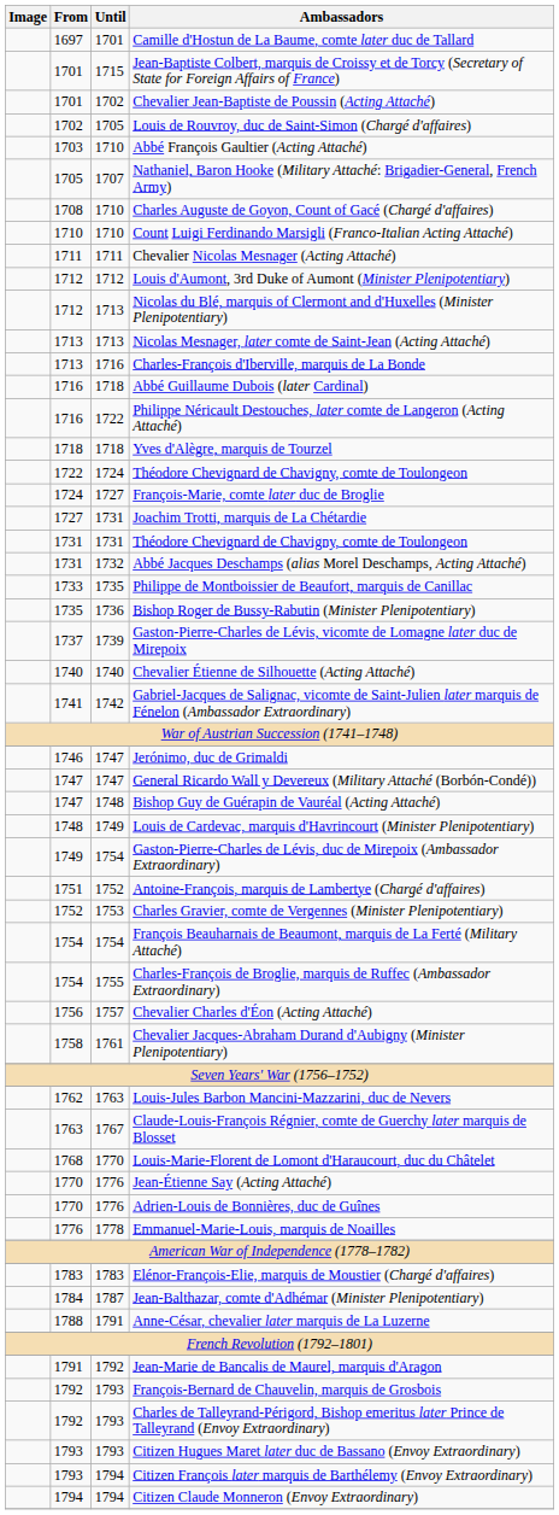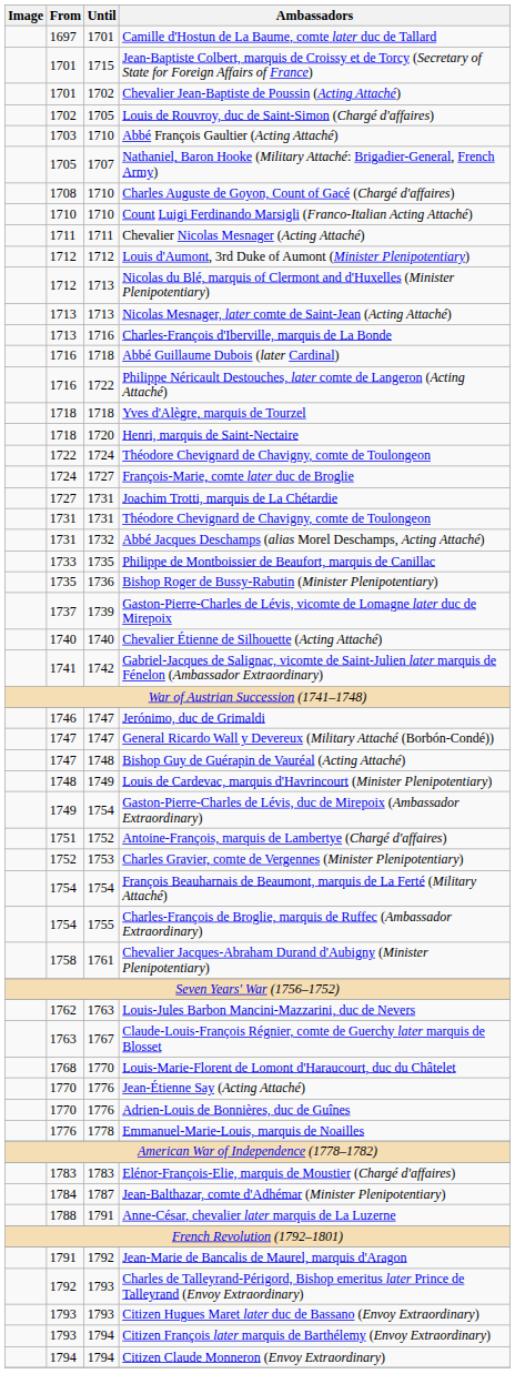 <table class="wikitable centre">
 <tr>
 <th>Image</th>
 <th>From</th>
 <th>Until</th>
 <th>Ambassadors</th>
 </tr>
 <tr>
 <td></td>
 <td>1697</td>
 <td>1701</td>
 <td><a href='#'>Camille d'Hostun de La Baume, comte <em>later</em> duc de Tallard</a></td>
 </tr>
 <tr>
 <td></td>
 <td>1701</td>
 <td>1715</td>
 <td><a href='#'>Jean-Baptiste Colbert, marquis de Croissy et de Torcy</a> (<em>Secretary of State for Foreign Affairs of <a href='#'>France</a></em>)</td>
 </tr>
 <tr>
 <td></td>
 <td>1701</td>
 <td>1702</td>
 <td><a href='#'>Chevalier Jean-Baptiste de Poussin</a> (<em><a href='#'>Acting Attaché</a></em>)</td>
 </tr>
 <tr>
 <td></td>
 <td>1702</td>
 <td>1705</td>
 <td><a href='#'>Louis de Rouvroy, duc de Saint-Simon</a> (<em>Chargé d'affaires</em>)</td>
 </tr>
 <tr>
 <td></td>
 <td>1703</td>
 <td>1710</td>
 <td><a href='#'>Abbé</a> François Gaultier (<em>Acting Attaché</em>)</td>
 </tr>
 <tr>
 <td></td>
 <td>1705</td>
 <td>1707</td>
 <td><a href='#'>Nathaniel, Baron Hooke</a> (<em>Military Attaché</em>: <a href='#'>Brigadier-General</a>, <a href='#'>French Army</a>)</td>
 </tr>
 <tr>
 <td></td>
 <td>1708</td>
 <td>1710</td>
 <td><a href='#'>Charles Auguste de Goyon, Count of Gacé</a> (<em>Chargé d'affaires</em>)</td>
 </tr>
 <tr>
 <td></td>
 <td>1710</td>
 <td>1710</td>
 <td><a href='#'>Count</a> <a href='#'>Luigi Ferdinando Marsigli</a> (<em>Franco-Italian Acting Attaché</em>)</td>
 </tr>
 <tr>
 <td></td>
 <td>1711</td>
 <td>1711</td>
 <td>Chevalier <a href='#'>Nicolas Mesnager</a> (<em>Acting Attaché</em>)</td>
 </tr>
 <tr>
 <td></td>
 <td>1712</td>
 <td>1712</td>
 <td><a href='#'>Louis d'Aumont</a>, 3rd Duke of Aumont (<em><a href='#'>Minister Plenipotentiary</a></em>)</td>
 </tr>
 <tr>
 <td></td>
 <td>1712</td>
 <td>1713</td>
 <td><a href='#'>Nicolas du Blé, marquis of Clermont and d'Huxelles</a> (<em>Minister Plenipotentiary</em>)</td>
 </tr>
 <tr>
 <td></td>
 <td>1713</td>
 <td>1713</td>
 <td><a href='#'>Nicolas Mesnager, <em>later</em> comte de Saint-Jean</a> (<em>Acting Attaché</em>)</td>
 </tr>
 <tr>
 <td></td>
 <td>1713</td>
 <td>1716</td>
 <td><a href='#'>Charles-François d'Iberville, marquis de La Bonde</a></td>
 </tr>
 <tr>
 <td></td>
 <td>1716</td>
 <td>1718</td>
 <td><a href='#'>Abbé Guillaume Dubois</a> (<em>later</em> <a href='#'>Cardinal</a>)</td>
 </tr>
 <tr>
 <td></td>
 <td>1716</td>
 <td>1722</td>
 <td><a href='#'>Philippe Néricault Destouches, <em>later</em> comte de Langeron</a> (<em>Acting Attaché</em>)</td>
 </tr>
 <tr>
 <td></td>
 <td>1718</td>
 <td>1718</td>
 <td><a href='#'>Yves d'Alègre, marquis de Tourzel</a></td>
+</tr>
+<tr>
+<td></td>
+<td>1718</td>
+<td>1720</td>
+<td><a href='#'>Henri, marquis de Saint-Nectaire</a></td>
 </tr>
 <tr>
 <td></td>
 <td>1722</td>
 <td>1724</td>
 <td><a href='#'>Théodore Chevignard de Chavigny, comte de Toulongeon</a></td>
 </tr>
 <tr>
 <td></td>
 <td>1724</td>
 <td>1727</td>
 <td><a href='#'>François-Marie, comte <em>later</em> duc de Broglie</a></td>
 </tr>
 <tr>
 <td></td>
 <td>1727</td>
 <td>1731</td>
 <td><a href='#'>Joachim Trotti, marquis de La Chétardie</a></td>
 </tr>
 <tr>
 <td></td>
 <td>1731</td>
 <td>1731</td>
 <td><a href='#'>Théodore Chevignard de Chavigny, comte de Toulongeon</a></td>
 </tr>
 <tr>
 <td></td>
 <td>1731</td>
 <td>1732</td>
 <td><a href='#'>Abbé Jacques Deschamps</a> (<em>alias</em> Morel Deschamps, <em>Acting Attaché</em>)</td>
 </tr>
 <tr>
 <td></td>
 <td>1733</td>
 <td>1735</td>
 <td><a href='#'>Philippe de Montboissier de Beaufort, marquis de Canillac</a></td>
 </tr>
 <tr>
 <td></td>
 <td>1735</td>
 <td>1736</td>
 <td><a href='#'>Bishop Roger de Bussy-Rabutin</a> (<em>Minister Plenipotentiary</em>)</td>
 </tr>
 <tr>
 <td></td>
 <td>1737</td>
 <td>1739</td>
 <td><a href='#'>Gaston-Pierre-Charles de Lévis, vicomte de Lomagne <em>later</em> duc de Mirepoix</a></td>
 </tr>
 <tr>
 <td></td>
 <td>1740</td>
 <td>1740</td>
 <td><a href='#'>Chevalier Étienne de Silhouette</a> (<em>Acting Attaché</em>)</td>
 </tr>
 <tr>
 <td></td>
 <td>1741</td>
 <td>1742</td>
 <td><a href='#'>Gabriel-Jacques de Salignac, vicomte de Saint-Julien <em>later</em> marquis de Fénelon</a> (<em>Ambassador Extraordinary</em>)</td>
 </tr>
 <tr ->
 <td align=center bgcolor=wheat colspan=4><em><a href='#'>War of Austrian Succession</a> (1741–1748)</em></td>
 </tr>
 <tr ->
 </tr>
 <tr>
 <td></td>
 <td>1746</td>
 <td>1747</td>
 <td><a href='#'>Jerónimo, duc de Grimaldi</a></td>
 </tr>
 <tr>
 <td></td>
 <td>1747</td>
 <td>1747</td>
 <td><a href='#'>General Ricardo Wall y Devereux</a> (<em>Military Attaché</em> (Borbón-Condé))</td>
 </tr>
 <tr>
 <td></td>
 <td>1747</td>
 <td>1748</td>
 <td><a href='#'>Bishop Guy de Guérapin de Vauréal</a> (<em>Acting Attaché</em>)</td>
 </tr>
 <tr>
 <td></td>
 <td>1748</td>
 <td>1749</td>
 <td><a href='#'>Louis de Cardevac, marquis d'Havrincourt</a> (<em>Minister Plenipotentiary</em>)</td>
 </tr>
 <tr>
 <td></td>
 <td>1749</td>
 <td>1754</td>
 <td><a href='#'>Gaston-Pierre-Charles de Lévis, duc de Mirepoix</a> (<em>Ambassador Extraordinary</em>)</td>
 </tr>
 <tr>
 <td></td>
 <td>1751</td>
 <td>1752</td>
 <td><a href='#'>Antoine-François, marquis de Lambertye</a> (<em>Chargé d'affaires</em>)</td>
 </tr>
 <tr>
 <td></td>
 <td>1752</td>
 <td>1753</td>
 <td><a href='#'>Charles Gravier, comte de Vergennes</a> (<em>Minister Plenipotentiary</em>)</td>
 </tr>
 <tr>
 <td></td>
 <td>1754</td>
 <td>1754</td>
 <td><a href='#'>François Beauharnais de Beaumont, marquis de La Ferté</a> (<em>Military Attaché</em>)</td>
 </tr>
 <tr>
 <td></td>
 <td>1754</td>
 <td>1755</td>
 <td><a href='#'>Charles-François de Broglie, marquis de Ruffec</a> (<em>Ambassador Extraordinary</em>)</td>
 </tr>
 <tr>
 <td></td>
-<td>1756</td>
-<td>1757</td>
-<td><a href='#'>Chevalier Charles d'Éon</a> (<em>Acting Attaché</em>)</td>
-</tr>
-<tr>
-<td></td>
 <td>1758</td>
 <td>1761</td>
 <td><a href='#'>Chevalier Jacques-Abraham Durand d'Aubigny</a> (<em>Minister Plenipotentiary</em>)</td>
 </tr>
 <tr>
 </tr>
 <tr ->
 <td align=center bgcolor=wheat colspan=4><em><a href='#'>Seven Years' War</a> (1756–1752)</em></td>
 </tr>
 <tr ->
 </tr>
 <tr>
 <td></td>
 <td>1762</td>
 <td>1763</td>
 <td><a href='#'>Louis-Jules Barbon Mancini-Mazzarini, duc de Nevers</a></td>
 </tr>
 <tr>
 <td></td>
 <td>1763</td>
 <td>1767</td>
 <td><a href='#'>Claude-Louis-François Régnier, comte de Guerchy <em>later</em> marquis de Blosset</a></td>
 </tr>
 <tr>
 <td></td>
 <td>1768</td>
 <td>1770</td>
 <td><a href='#'>Louis-Marie-Florent de Lomont d'Haraucourt, duc du Châtelet</a></td>
 </tr>
 <tr>
 <td></td>
 <td>1770</td>
 <td>1776</td>
 <td><a href='#'>Jean-Étienne Say</a> (<em>Acting Attaché</em>)</td>
 </tr>
 <tr>
 <td></td>
 <td>1770</td>
 <td>1776</td>
 <td><a href='#'>Adrien-Louis de Bonnières, duc de Guînes</a></td>
 </tr>
 <tr>
 <td></td>
 <td>1776</td>
 <td>1778</td>
 <td><a href='#'>Emmanuel-Marie-Louis, marquis de Noailles</a></td>
 </tr>
 <tr>
 </tr>
 <tr ->
 <td align=center bgcolor=wheat colspan=4><em><a href='#'>American War of Independence</a> (1778–1782)</em></td>
 </tr>
 <tr ->
 </tr>
 <tr>
 <td></td>
 <td>1783</td>
 <td>1783</td>
 <td><a href='#'>Elénor-François-Elie, marquis de Moustier</a> (<em>Chargé d'affaires</em>)</td>
 </tr>
 <tr>
 <td></td>
 <td>1784</td>
 <td>1787</td>
 <td><a href='#'>Jean-Balthazar, comte d'Adhémar</a> (<em>Minister Plenipotentiary</em>)</td>
 </tr>
 <tr>
 <td></td>
 <td>1788</td>
 <td>1791</td>
 <td><a href='#'>Anne-César, chevalier <em>later</em> marquis de La Luzerne</a></td>
 </tr>
 <tr>
 </tr>
 <tr ->
 <td align=center bgcolor=wheat colspan=4><em><a href='#'>French Revolution</a> (1792–1801)</em></td>
 </tr>
 <tr ->
 </tr>
 <tr>
 <td></td>
 <td>1791</td>
 <td>1792</td>
 <td><a href='#'>Jean-Marie de Bancalis de Maurel, marquis d'Aragon</a></td>
 </tr>
 <tr>
 <td></td>
 <td>1792</td>
 <td>1793</td>
-<td><a href='#'>François-Bernard de Chauvelin, marquis de Grosbois</a></td>
-</tr>
-<tr>
-<td></td>
-<td>1792</td>
-<td>1793</td>
 <td><a href='#'>Charles de Talleyrand-Périgord, Bishop emeritus <em>later</em> Prince de Talleyrand</a> (<em>Envoy Extraordinary</em>)</td>
 </tr>
 <tr>
 <td></td>
 <td>1793</td>
 <td>1793</td>
 <td><a href='#'>Citizen Hugues Maret <em>later</em> duc de Bassano</a> (<em>Envoy Extraordinary</em>)</td>
 </tr>
 <tr>
 <td></td>
 <td>1793</td>
 <td>1794</td>
 <td><a href='#'>Citizen François <em>later</em> marquis de Barthélemy</a> (<em>Envoy Extraordinary</em>)</td>
 </tr>
 <tr>
 <td></td>
 <td>1794</td>
 <td>1794</td>
 <td><a href='#'>Citizen Claude Monneron</a> (<em>Envoy Extraordinary</em>)</td>
 </tr>
 <tr>
 </tr>
 </table>
